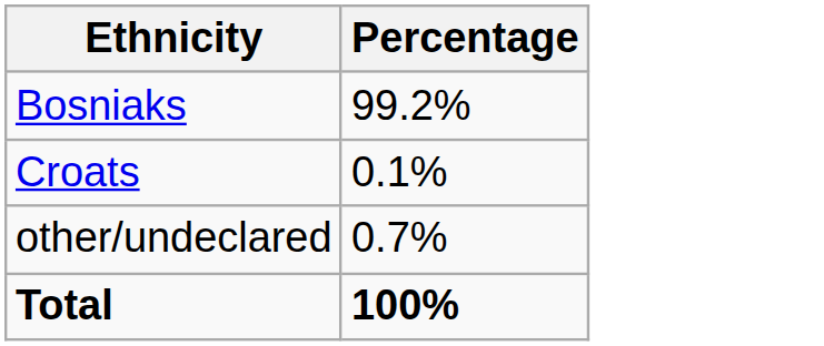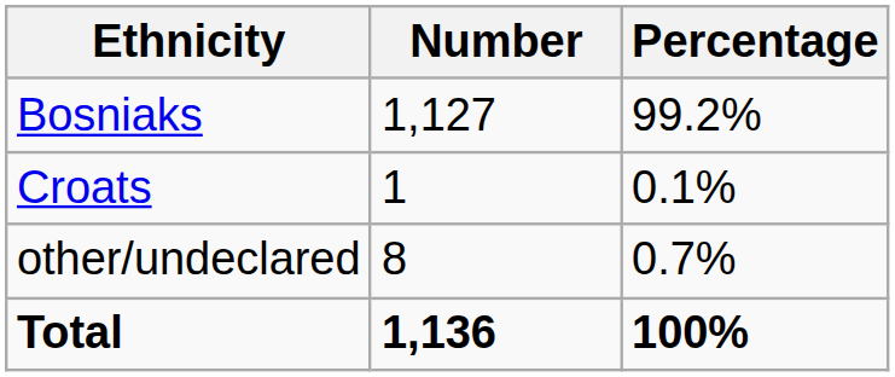 <table class="wikitable">
 <tr>
 <th width="100px">Ethnicity</th>
+<th width="80px">Number</th>
 <th width="80px">Percentage</th>
 </tr>
 <tr>
 <td><a href='#'>Bosniaks</a></td>
+<td>1,127</td>
 <td>99.2%</td>
 </tr>
 <tr>
 <td><a href='#'>Croats</a></td>
+<td>1</td>
 <td>0.1%</td>
 </tr>
 <tr>
 <td>other/undeclared</td>
+<td>8</td>
 <td>0.7%</td>
 </tr>
 <tr>
 <td><strong>Total</strong></td>
+<td><strong>1,136</strong></td>
 <td><strong>100%</strong></td>
 </tr>
 </table>
